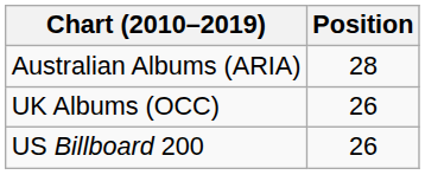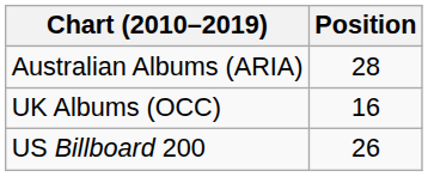 <table class="wikitable sortable plainrowheaders">
 <tr>
 <th scope="col">Chart (2010–2019)</th>
 <th scope="col">Position</th>
 </tr>
 <tr>
 <td>Australian Albums (ARIA)</td>
 <td style="text-align:center">28</td>
 </tr>
 <tr>
 <td>UK Albums (OCC)</td>
-<td style="text-align:center">26</td>
+<td style="text-align:center">16</td>
 </tr>
 <tr>
 <td>US <em>Billboard</em> 200</td>
 <td style="text-align:center">26</td>
 </tr>
 </table>
